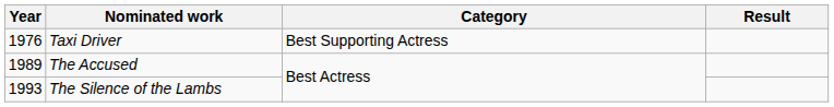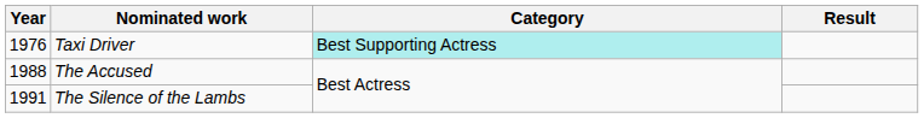 <table class=wikitable>
 <tr>
 <th width=4%>Year</th>
 <th width=29%>Nominated work</th>
 <th width=52%>Category</th>
 <th width=15%>Result</th>
 </tr>
 <tr>
 <td align=center>1976</td>
 <td><em>Taxi Driver</em></td>
-<td>Best Supporting Actress</td>
+<td style="background: paleturquoise;">Best Supporting Actress</td>
 <td></td>
 </tr>
 <tr>
-<td align=center>1989</td>
+<td align=center>1988</td>
 <td><em>The Accused</em></td>
 <td rowspan=2>Best Actress</td>
 <td></td>
 </tr>
 <tr>
-<td align=center>1993</td>
+<td align=center>1991</td>
 <td><em>The Silence of the Lambs</em></td>
 <td></td>
 </tr>
 </table>
